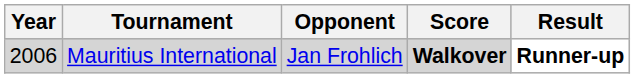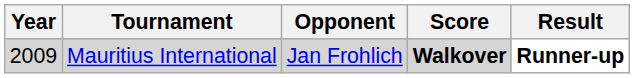 <table class="sortable wikitable" style="font-size: 90%;">
 <tr>
 <th>Year</th>
 <th>Tournament</th>
 <th>Opponent</th>
 <th>Score</th>
 <th>Result</th>
 </tr>
 <tr style="background:#D5D5D5">
-<td align="center">2006</td>
+<td align="center">2009</td>
 <td align="left"><a href='#'>Mauritius International</a></td>
 <td align="left"> <a href='#'>Jan Frohlich</a></td>
 <td align="left"><strong>Walkover</strong></td>
 <td style="text-align:left; background:white"> <strong>Runner-up</strong></td>
 </tr>
 </table>
